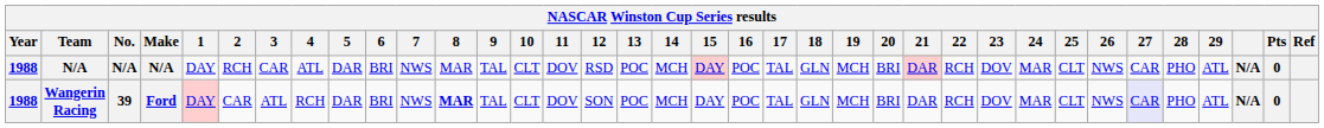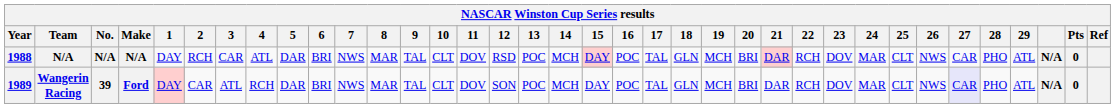 <table class="wikitable" style="text-align:center; font-size:75%">
 <tr>
 <th colspan=45><a href='#'>NASCAR</a> <a href='#'>Winston Cup Series</a> results</th>
 </tr>
 <tr>
 <th>Year</th>
 <th>Team</th>
 <th>No.</th>
 <th>Make</th>
 <th>1</th>
 <th>2</th>
 <th>3</th>
 <th>4</th>
 <th>5</th>
 <th>6</th>
 <th>7</th>
 <th>8</th>
 <th>9</th>
 <th>10</th>
 <th>11</th>
 <th>12</th>
 <th>13</th>
 <th>14</th>
 <th>15</th>
 <th>16</th>
 <th>17</th>
 <th>18</th>
 <th>19</th>
 <th>20</th>
 <th>21</th>
 <th>22</th>
 <th>23</th>
 <th>24</th>
 <th>25</th>
 <th>26</th>
 <th>27</th>
 <th>28</th>
 <th>29</th>
 <th></th>
 <th>Pts</th>
 <th>Ref</th>
 </tr>
 <tr>
 <th><a href='#'>1988</a></th>
 <th>N/A</th>
 <th>N/A</th>
 <th>N/A</th>
 <td><a href='#'>DAY</a></td>
 <td><a href='#'>RCH</a></td>
 <td><a href='#'>CAR</a></td>
 <td><a href='#'>ATL</a></td>
 <td><a href='#'>DAR</a></td>
 <td><a href='#'>BRI</a></td>
 <td><a href='#'>NWS</a></td>
 <td><a href='#'>MAR</a></td>
 <td><a href='#'>TAL</a></td>
 <td><a href='#'>CLT</a></td>
 <td><a href='#'>DOV</a></td>
 <td><a href='#'>RSD</a></td>
 <td><a href='#'>POC</a></td>
 <td><a href='#'>MCH</a></td>
 <td style="background:#FFCFCF;"><a href='#'>DAY</a><br></td>
 <td><a href='#'>POC</a></td>
 <td><a href='#'>TAL</a></td>
 <td><a href='#'>GLN</a></td>
 <td><a href='#'>MCH</a></td>
 <td><a href='#'>BRI</a></td>
 <td style="background:#FFCFCF;"><a href='#'>DAR</a><br></td>
 <td><a href='#'>RCH</a></td>
 <td><a href='#'>DOV</a></td>
 <td><a href='#'>MAR</a></td>
 <td><a href='#'>CLT</a></td>
 <td><a href='#'>NWS</a></td>
 <td><a href='#'>CAR</a></td>
 <td><a href='#'>PHO</a></td>
 <td><a href='#'>ATL</a></td>
 <th>N/A</th>
 <th>0</th>
 <th></th>
 </tr>
 <tr>
-<th><a href='#'>1988</a></th>
+<th><a href='#'>1989</a></th>
 <th><a href='#'>Wangerin Racing</a></th>
 <th>39</th>
 <th><a href='#'>Ford</a></th>
 <td style="background:#FFCFCF;"><a href='#'>DAY</a><br></td>
 <td><a href='#'>CAR</a></td>
 <td><a href='#'>ATL</a></td>
 <td><a href='#'>RCH</a></td>
 <td><a href='#'>DAR</a></td>
 <td><a href='#'>BRI</a></td>
 <td><a href='#'>NWS</a></td>
-<td><strong><a href='#'>MAR</a></strong></td>
+<td><a href='#'>MAR</a></td>
 <td><a href='#'>TAL</a></td>
 <td><a href='#'>CLT</a></td>
 <td><a href='#'>DOV</a></td>
 <td><a href='#'>SON</a></td>
 <td><a href='#'>POC</a></td>
 <td><a href='#'>MCH</a></td>
 <td><a href='#'>DAY</a></td>
 <td><a href='#'>POC</a></td>
 <td><a href='#'>TAL</a></td>
 <td><a href='#'>GLN</a></td>
 <td><a href='#'>MCH</a></td>
 <td><a href='#'>BRI</a></td>
 <td><a href='#'>DAR</a></td>
 <td><a href='#'>RCH</a></td>
 <td><a href='#'>DOV</a></td>
 <td><a href='#'>MAR</a></td>
 <td><a href='#'>CLT</a></td>
 <td><a href='#'>NWS</a></td>
 <td style="background: lavender;"><a href='#'>CAR</a></td>
 <td><a href='#'>PHO</a></td>
 <td><a href='#'>ATL</a></td>
 <th>N/A</th>
 <th>0</th>
 <th></th>
 </tr>
 </table>
